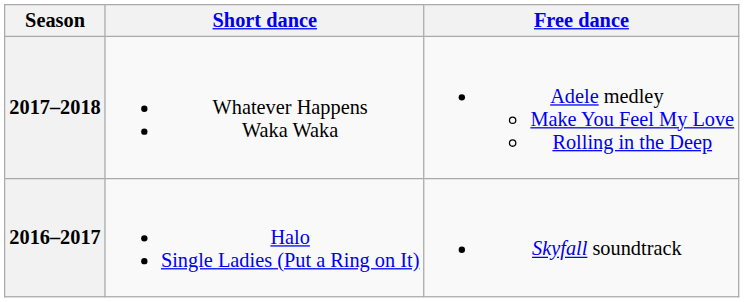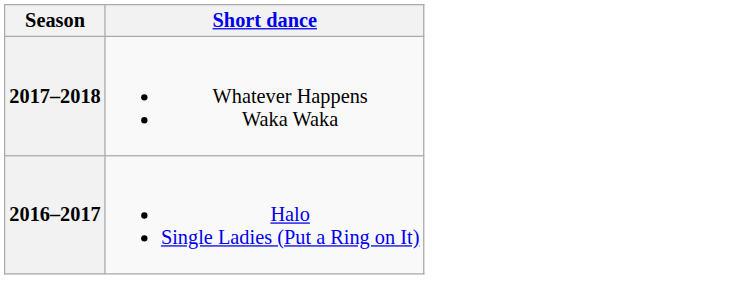 <table class=wikitable style=text-align:center>
 <tr>
 <th>Season</th>
 <th><a href='#'>Short dance</a></th>
-<th><a href='#'>Free dance</a></th>
 </tr>
 <tr>
 <th>2017–2018<br></th>
 <td><br><ul><li> Whatever Happens<br></li><li> Waka Waka</li></ul></td>
-<td><br><ul><li><a href='#'>Adele</a> medley<ul><li><a href='#'>Make You Feel My Love</a></li><li><a href='#'>Rolling in the Deep</a></li></ul></li></ul></td>
 </tr>
 <tr>
 <th>2016–2017<br></th>
 <td><br><ul><li> <a href='#'>Halo</a><br></li><li> <a href='#'>Single Ladies (Put a Ring on It)</a><br></li></ul></td>
-<td><br><ul><li><em><a href='#'>Skyfall</a></em> soundtrack<br></li></ul></td>
 </tr>
 </table>
